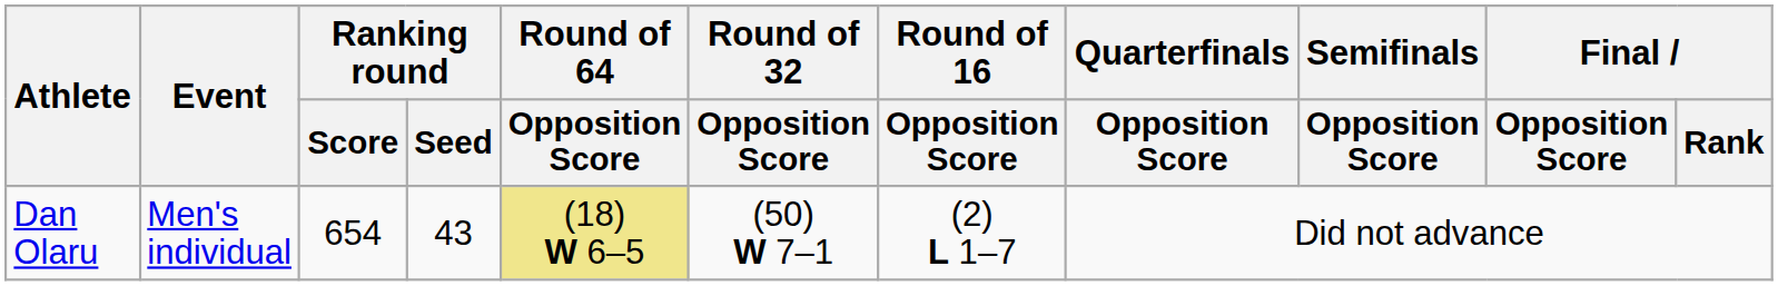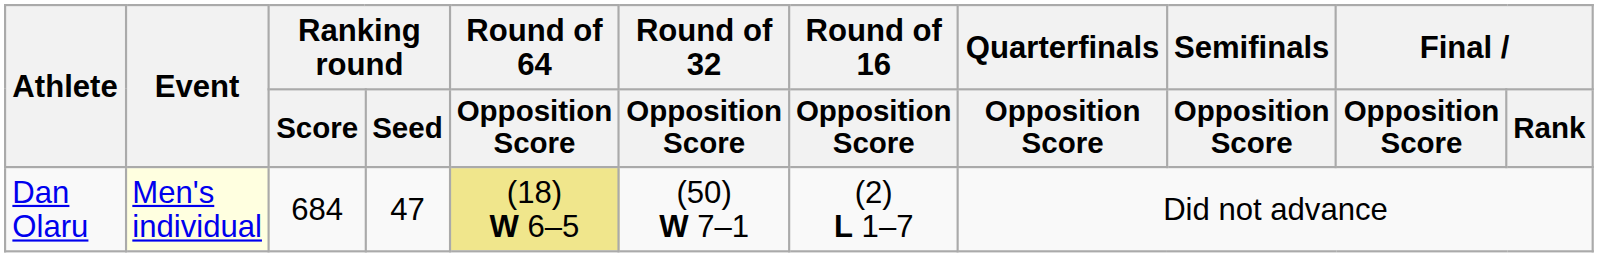 <table class="wikitable" style="font-size:90%">
 <tr>
 <th rowspan="2">Athlete</th>
 <th rowspan="2">Event</th>
 <th colspan="2">Ranking round</th>
 <th>Round of 64</th>
 <th>Round of 32</th>
 <th>Round of 16</th>
 <th>Quarterfinals</th>
 <th>Semifinals</th>
 <th colspan="2">Final / </th>
 </tr>
 <tr style="font-size:95%">
 <th>Score</th>
 <th>Seed</th>
 <th>Opposition<br>Score</th>
 <th>Opposition<br>Score</th>
 <th>Opposition<br>Score</th>
 <th>Opposition<br>Score</th>
 <th>Opposition<br>Score</th>
 <th>Opposition<br>Score</th>
 <th>Rank</th>
 </tr>
 <tr align=center>
 <td align=left><a href='#'>Dan Olaru</a></td>
-<td align=left><a href='#'>Men's individual</a></td>
-<td>654</td>
-<td>43</td>
+<td align=left style="background: lightyellow;"><a href='#'>Men's individual</a></td>
+<td>684</td>
+<td>47</td>
 <td style="background: khaki;"> (18)<br><strong>W</strong> 6–5</td>
 <td> (50)<br><strong>W</strong> 7–1</td>
 <td> (2)<br><strong>L</strong> 1–7</td>
 <td colspan=4>Did not advance</td>
 </tr>
 </table>
